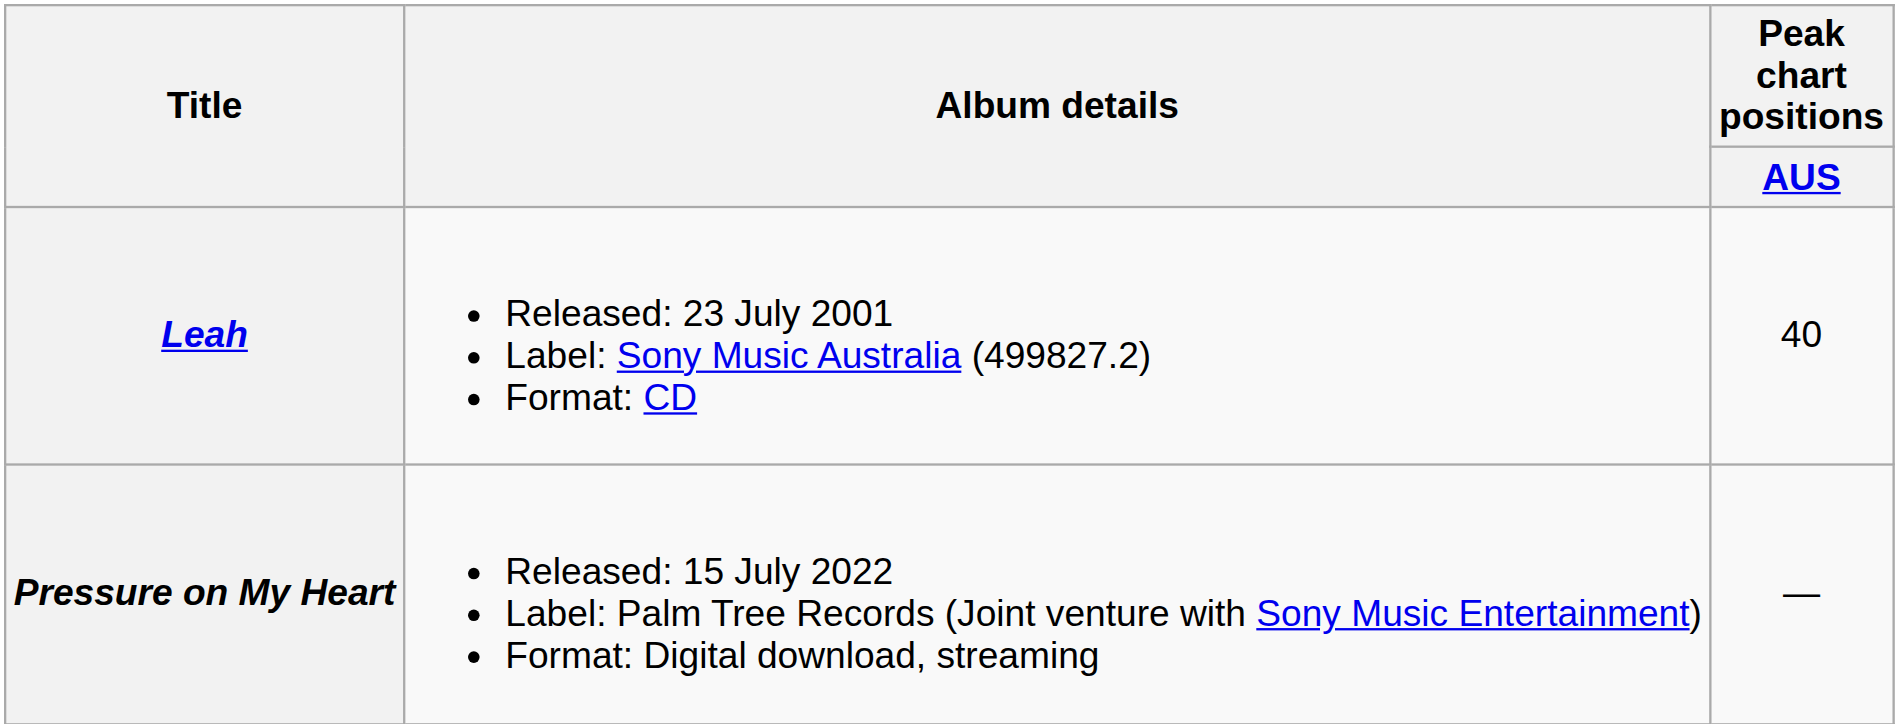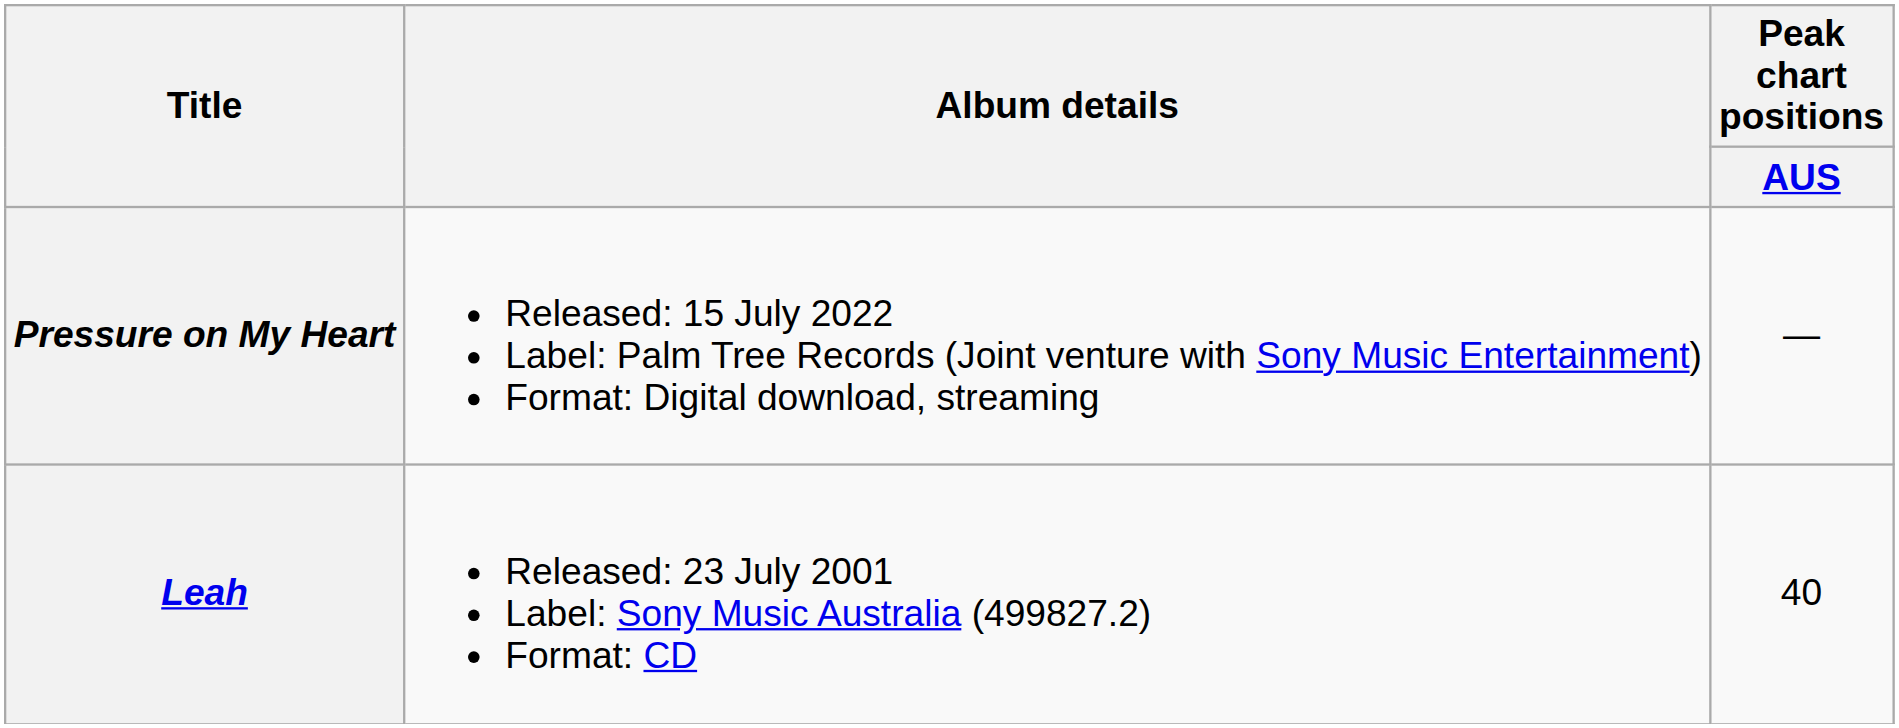 <table class="wikitable plainrowheaders">
 <tr>
 <th rowspan="2">Title</th>
 <th rowspan="2">Album details</th>
 <th colspan="1">Peak chart positions</th>
 </tr>
 <tr>
 <th style="width:3em"><a href='#'>AUS</a><br></th>
 </tr>
 <tr>
+<th scope="row"><em>Pressure on My Heart</em><br></th>
+<td><br><ul><li>Released: 15 July 2022</li><li>Label: Palm Tree Records (Joint venture with <a href='#'>Sony Music Entertainment</a>)</li><li>Format: Digital download, streaming</li></ul></td>
+<td align="center">—</td>
+</tr>
+<tr>
 <th scope="row"><em><a href='#'>Leah</a></em></th>
 <td><br><ul><li>Released: 23 July 2001</li><li>Label: <a href='#'>Sony Music Australia</a> (499827.2)</li><li>Format: <a href='#'>CD</a></li></ul></td>
 <td align="center">40</td>
 </tr>
-<tr>
-<th scope="row"><em>Pressure on My Heart</em><br></th>
-<td><br><ul><li>Released: 15 July 2022</li><li>Label: Palm Tree Records (Joint venture with <a href='#'>Sony Music Entertainment</a>)</li><li>Format: Digital download, streaming</li></ul></td>
-<td align="center">—</td>
-</tr>
 </table>
